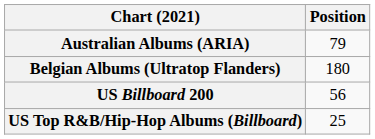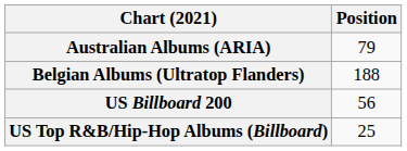 <table class="wikitable sortable plainrowheaders" style="text-align:center">
 <tr>
 <th scope="col">Chart (2021)</th>
 <th scope="col">Position</th>
 </tr>
 <tr>
 <th scope="row">Australian Albums (ARIA)</th>
 <td>79</td>
 </tr>
 <tr>
 <th scope="row">Belgian Albums (Ultratop Flanders)</th>
-<td>180</td>
+<td>188</td>
 </tr>
 <tr>
 <th scope="row">US <em>Billboard</em> 200</th>
 <td>56</td>
 </tr>
 <tr>
 <th scope="row">US Top R&B/Hip-Hop Albums (<em>Billboard</em>)</th>
 <td>25</td>
 </tr>
 </table>
